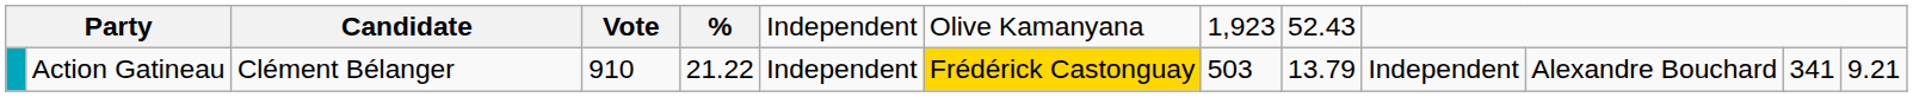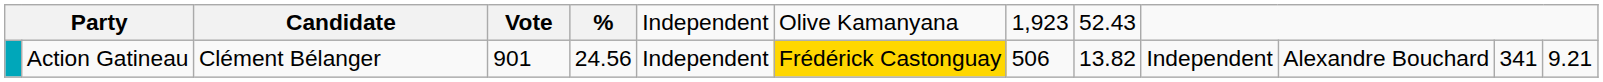 <table class="wikitable">
 <tr>
 <th bgcolor="#DDDDFF" width="100px" colspan="2">Party</th>
 <th bgcolor="#DDDDFF" width="200px">Candidate</th>
 <th bgcolor="#DDDDFF" width="50px">Vote</th>
 <th bgcolor="#DDDDFF" width="30px">%<br></th>
 <td>Independent</td>
 <td>Olive Kamanyana</td>
 <td>1,923</td>
 <td>52.43</td>
 </tr>
 <tr>
 <td bgcolor=#00a7ba> </td>
 <td>Action Gatineau</td>
 <td>Clément Bélanger</td>
-<td>910</td>
-<td>21.22<br></td>
+<td>901</td>
+<td>24.56<br></td>
 <td>Independent</td>
 <td style="background: gold;">Frédérick Castonguay</td>
-<td>503</td>
-<td>13.79<br></td>
+<td>506</td>
+<td>13.82<br></td>
 <td>Independent</td>
 <td>Alexandre Bouchard</td>
 <td>341</td>
 <td>9.21</td>
 </tr>
 </table>
